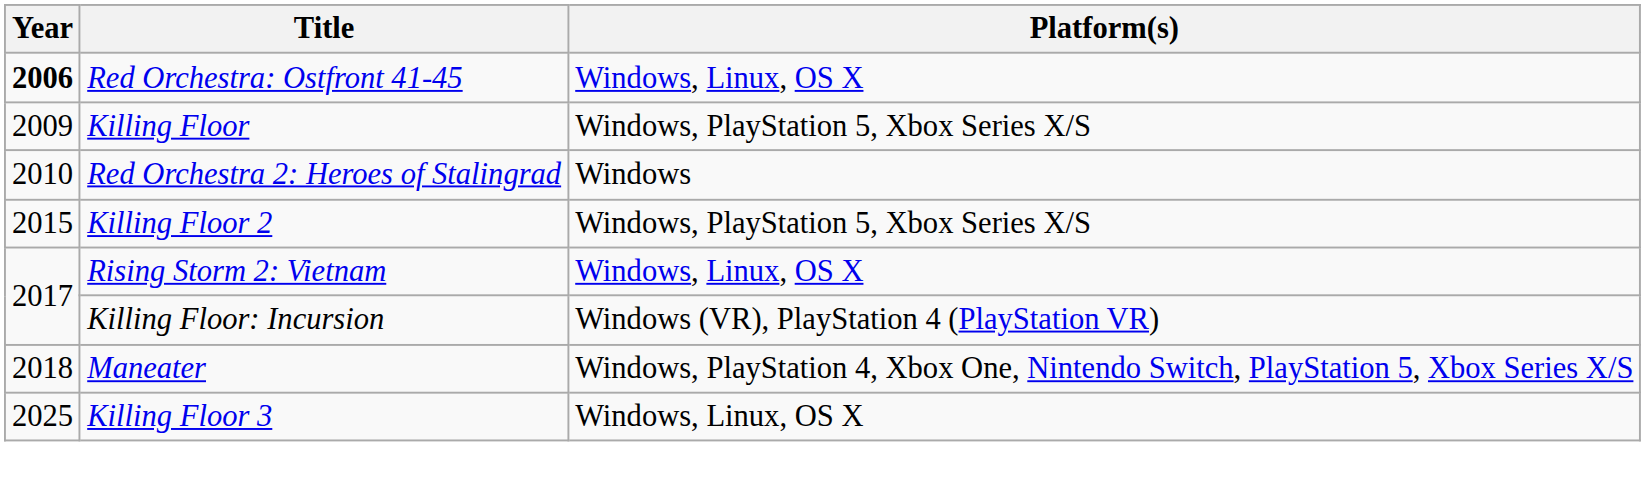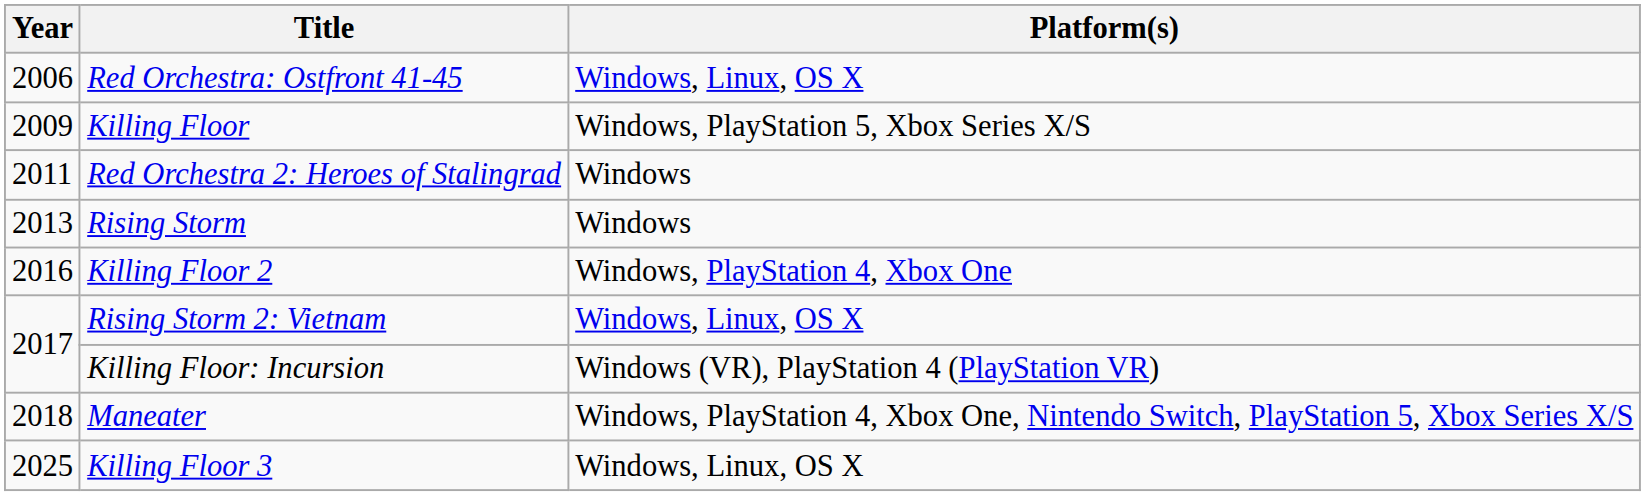 <table class="wikitable">
 <tr>
 <th>Year</th>
 <th>Title</th>
 <th>Platform(s)</th>
 </tr>
 <tr>
-<td><strong>2006</strong></td>
+<td>2006</td>
 <td><em><a href='#'>Red Orchestra: Ostfront 41-45</a></em></td>
 <td><a href='#'>Windows</a>, <a href='#'>Linux</a>, <a href='#'>OS X</a></td>
 </tr>
 <tr>
 <td>2009</td>
 <td><em><a href='#'>Killing Floor</a></em></td>
 <td>Windows, PlayStation 5, Xbox Series X/S</td>
 </tr>
 <tr>
-<td>2010</td>
+<td>2011</td>
 <td><em><a href='#'>Red Orchestra 2: Heroes of Stalingrad</a></em></td>
 <td>Windows</td>
 </tr>
 <tr>
-<td>2015</td>
+<td>2013</td>
+<td><em><a href='#'>Rising Storm</a></em></td>
+<td>Windows</td>
+</tr>
+<tr>
+<td>2016</td>
 <td><em><a href='#'>Killing Floor 2</a></em></td>
-<td>Windows, PlayStation 5, Xbox Series X/S</td>
+<td>Windows, <a href='#'>PlayStation 4</a>, <a href='#'>Xbox One</a></td>
 </tr>
 <tr>
 <td rowspan="2">2017</td>
 <td><em><a href='#'>Rising Storm 2: Vietnam</a></em></td>
 <td><a href='#'>Windows</a>, <a href='#'>Linux</a>, <a href='#'>OS X</a></td>
 </tr>
 <tr>
 <td><em>Killing Floor: Incursion</em></td>
 <td>Windows (VR), PlayStation 4 (<a href='#'>PlayStation VR</a>)</td>
 </tr>
 <tr>
 <td>2018</td>
 <td><em><a href='#'>Maneater</a></em></td>
 <td>Windows, PlayStation 4, Xbox One, <a href='#'>Nintendo Switch</a>, <a href='#'>PlayStation 5</a>, <a href='#'>Xbox Series X/S</a></td>
 </tr>
 <tr>
 <td>2025</td>
 <td><em><a href='#'>Killing Floor 3</a></em></td>
 <td>Windows, Linux, OS X</td>
 </tr>
 </table>
